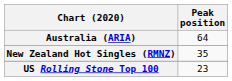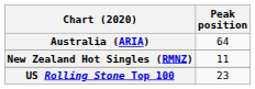 <table class="wikitable sortable plainrowheaders" style="text-align:center">
 <tr>
 <th scope="col">Chart (2020)</th>
 <th scope="col">Peak<br>position</th>
 </tr>
 <tr>
 <th scope="row">Australia (<a href='#'>ARIA</a>)</th>
 <td>64</td>
 </tr>
 <tr>
 </tr>
 <tr>
 <th scope="row">New Zealand Hot Singles (<a href='#'>RMNZ</a>)</th>
-<td>35</td>
+<td>11</td>
 </tr>
 <tr>
 </tr>
 <tr>
 </tr>
 <tr>
 </tr>
 <tr>
 <th scope="row">US <a href='#'><em>Rolling Stone</em> Top 100</a></th>
 <td>23</td>
 </tr>
 </table>
